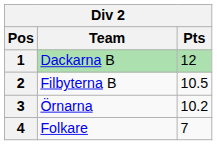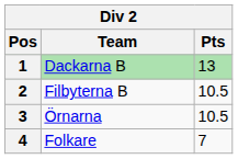 <table class="wikitable">
 <tr>
 <th colspan="3">Div 2</th>
 </tr>
 <tr>
 <th width=20>Pos</th>
 <th width=150>Team</th>
 <th width=30>Pts</th>
 </tr>
 <tr style="background:#ACE1AF;">
 <th>1</th>
 <td><a href='#'>Dackarna</a> B</td>
-<td>12</td>
+<td>13</td>
 </tr>
 <tr>
 <th>2</th>
 <td><a href='#'>Filbyterna</a> B</td>
 <td>10.5</td>
 </tr>
 <tr>
 <th>3</th>
 <td><a href='#'>Örnarna</a></td>
-<td>10.2</td>
+<td>10.5</td>
 </tr>
 <tr>
 <th>4</th>
 <td><a href='#'>Folkare</a></td>
 <td>7</td>
 </tr>
 </table>
